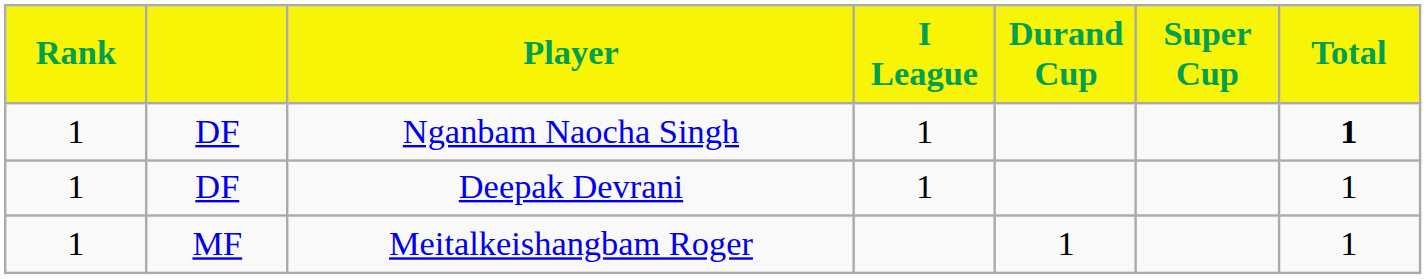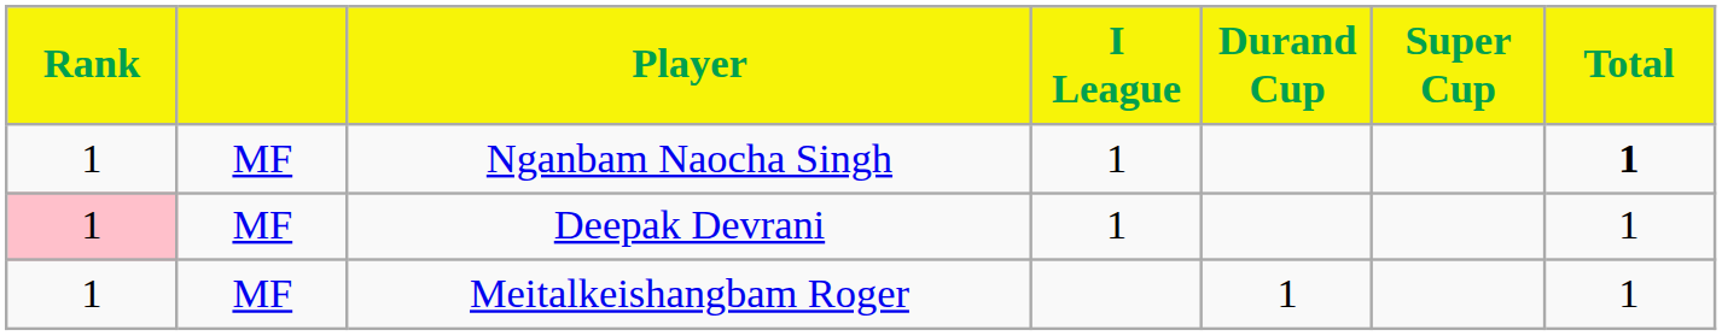 <table class="wikitable"  style="text-align:center; font-size:90%; width:95%;">
 <tr>
 <th style="background:#F7F408; color:#00A050;  width:10%;">Rank</th>
 <th style="background:#F7F408; color:#00A050;  width:10%;"></th>
 <th style="background:#F7F408; color:#00A050; ">Player</th>
 <th style="background:#F7F408; color:#00A050;  width:10%;">I League</th>
 <th style="background:#F7F408; color:#00A050;  width:10%;">Durand Cup</th>
 <th style="background:#F7F408; color:#00A050;  width:10%;">Super Cup</th>
 <th style="background:#F7F408; color:#00A050;  width:10%;">Total</th>
 </tr>
 <tr>
 <td>1</td>
-<td><a href='#'>DF</a></td>
+<td><a href='#'>MF</a></td>
 <td> <a href='#'>Nganbam Naocha Singh</a></td>
 <td>1</td>
 <td></td>
 <td></td>
 <td><strong>1</strong></td>
 </tr>
 <tr>
-<td>1</td>
-<td><a href='#'>DF</a></td>
+<td style="background: pink;">1</td>
+<td><a href='#'>MF</a></td>
 <td> <a href='#'>Deepak Devrani</a></td>
 <td>1</td>
 <td></td>
 <td></td>
 <td>1</td>
 </tr>
 <tr>
 <td>1</td>
 <td><a href='#'>MF</a></td>
 <td> <a href='#'>Meitalkeishangbam Roger</a></td>
 <td></td>
 <td>1</td>
 <td></td>
 <td>1</td>
 </tr>
 </table>
